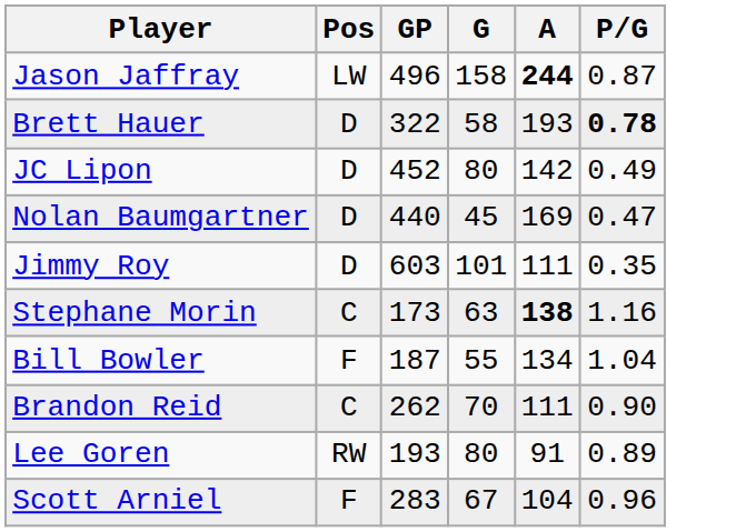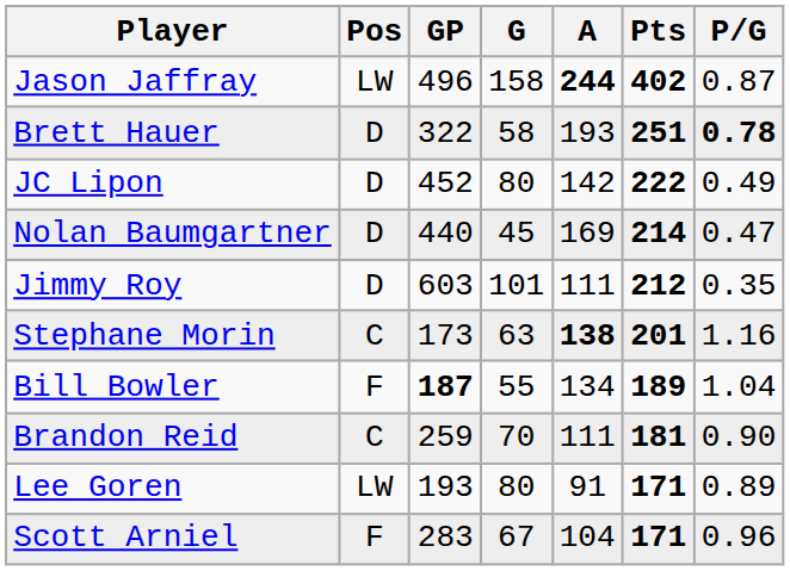 <table class="wikitable">
 <tr>
 <th>Player</th>
 <th>Pos</th>
 <th>GP</th>
 <th>G</th>
 <th>A</th>
+<th>Pts</th>
 <th>P/G</th>
 </tr>
 <tr align="center">
 <td align="left"><a href='#'>Jason Jaffray</a></td>
 <td>LW</td>
 <td>496</td>
 <td>158</td>
 <td><strong>244</strong></td>
+<td><strong>402</strong></td>
 <td>0.87</td>
 </tr>
 <tr align="center" bgcolor="#eeeeee">
 <td align="left"><a href='#'>Brett Hauer</a></td>
 <td>D</td>
 <td>322</td>
 <td>58</td>
 <td>193</td>
+<td><strong>251</strong></td>
 <td><strong>0.78</strong></td>
 </tr>
 <tr align="center">
 <td align="left"><a href='#'>JC Lipon</a></td>
 <td>D</td>
 <td>452</td>
 <td>80</td>
 <td>142</td>
+<td><strong>222</strong></td>
 <td>0.49</td>
 </tr>
 <tr align="center" bgcolor="#eeeeee">
 <td align="left"><a href='#'>Nolan Baumgartner</a></td>
 <td>D</td>
 <td>440</td>
 <td>45</td>
 <td>169</td>
+<td><strong>214</strong></td>
 <td>0.47</td>
 </tr>
 <tr align="center">
 <td align="left"><a href='#'>Jimmy Roy</a></td>
 <td>D</td>
 <td>603</td>
 <td>101</td>
 <td>111</td>
+<td><strong>212</strong></td>
 <td>0.35</td>
 </tr>
 <tr align="center" bgcolor="#eeeeee">
 <td align="left"><a href='#'>Stephane Morin</a></td>
 <td>C</td>
 <td>173</td>
 <td>63</td>
 <td><strong>138</strong></td>
+<td><strong>201</strong></td>
 <td>1.16</td>
 </tr>
 <tr align="center">
 <td align="left"><a href='#'>Bill Bowler</a></td>
 <td>F</td>
-<td>187</td>
+<td><strong>187</strong></td>
 <td>55</td>
 <td>134</td>
+<td><strong>189</strong></td>
 <td>1.04</td>
 </tr>
 <tr align="center" bgcolor="#eeeeee">
 <td align="left"><a href='#'>Brandon Reid</a></td>
 <td>C</td>
-<td>262</td>
+<td>259</td>
 <td>70</td>
 <td>111</td>
+<td><strong>181</strong></td>
 <td>0.90</td>
 </tr>
 <tr align="center">
 <td align="left"><a href='#'>Lee Goren</a></td>
-<td>RW</td>
+<td>LW</td>
 <td>193</td>
 <td>80</td>
 <td>91</td>
+<td><strong>171</strong></td>
 <td>0.89</td>
 </tr>
 <tr align="center" bgcolor="#eeeeee">
 <td align="left"><a href='#'>Scott Arniel</a></td>
 <td>F</td>
 <td>283</td>
 <td>67</td>
 <td>104</td>
+<td><strong>171</strong></td>
 <td>0.96</td>
 </tr>
 </table>
